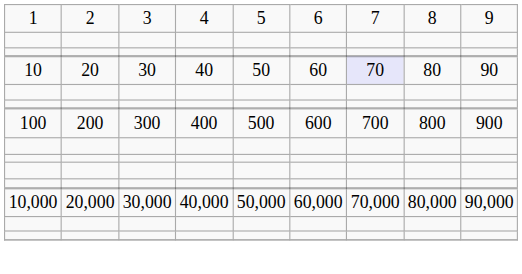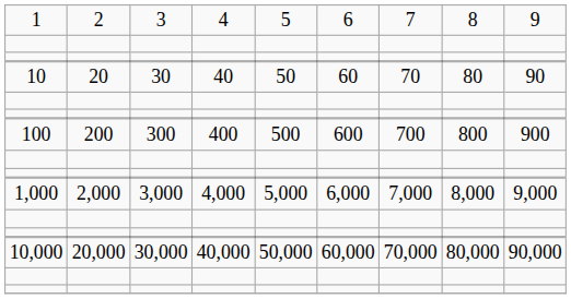 <table class="wikitable" style="text-align:center; ">
 <tr>
 <td>1</td>
 <td>2</td>
 <td>3</td>
 <td>4</td>
 <td>5</td>
 <td>6</td>
 <td>7</td>
 <td>8</td>
 <td>9</td>
 </tr>
 <tr style="font-size: 190%">
 <td></td>
 <td></td>
 <td></td>
 <td></td>
 <td></td>
 <td></td>
 <td></td>
 <td></td>
 <td></td>
 </tr>
 <tr>
 <td></td>
 <td></td>
 <td></td>
 <td></td>
 <td></td>
 <td></td>
 <td></td>
 <td></td>
 <td></td>
 </tr>
 <tr style="border-top: 2px solid rgba(0,0,0, .3);">
 <td>10</td>
 <td>20</td>
 <td>30</td>
 <td>40</td>
 <td>50</td>
 <td>60</td>
-<td style="background: lavender;">70</td>
+<td>70</td>
 <td>80</td>
 <td>90</td>
 </tr>
 <tr style="font-size: 200%">
 <td></td>
 <td></td>
 <td></td>
 <td></td>
 <td></td>
 <td></td>
 <td></td>
 <td></td>
 <td></td>
 </tr>
 <tr>
 <td></td>
 <td></td>
 <td></td>
 <td></td>
 <td></td>
 <td></td>
 <td></td>
 <td></td>
 <td></td>
 </tr>
 <tr style="border-top: 2px solid rgba(0,0,0, .3);">
 <td>100</td>
 <td>200</td>
 <td>300</td>
 <td>400</td>
 <td>500</td>
 <td>600</td>
 <td>700</td>
 <td>800</td>
 <td>900</td>
 </tr>
 <tr style="font-size: 220%">
 <td></td>
 <td></td>
 <td></td>
 <td></td>
 <td></td>
 <td></td>
 <td></td>
 <td></td>
 <td></td>
 </tr>
 <tr>
 <td></td>
 <td></td>
 <td></td>
 <td></td>
 <td></td>
 <td></td>
 <td></td>
 <td></td>
 <td></td>
+</tr>
+<tr style="border-top: 2px solid rgba(0,0,0, .3);">
+<td>1,000</td>
+<td>2,000</td>
+<td>3,000</td>
+<td>4,000</td>
+<td>5,000</td>
+<td>6,000</td>
+<td>7,000</td>
+<td>8,000</td>
+<td>9,000</td>
 </tr>
 <tr style="font-size: 220%">
 <td></td>
 <td></td>
 <td></td>
 <td></td>
 <td></td>
 <td></td>
 <td></td>
 <td></td>
 <td></td>
 </tr>
 <tr>
 <td></td>
 <td></td>
 <td></td>
 <td></td>
 <td></td>
 <td></td>
 <td></td>
 <td></td>
 <td></td>
 </tr>
 <tr style="border-top: 2px solid rgba(0,0,0, .3);">
 <td>10,000</td>
 <td>20,000</td>
 <td>30,000</td>
 <td>40,000</td>
 <td>50,000</td>
 <td>60,000</td>
 <td>70,000</td>
 <td>80,000</td>
 <td>90,000</td>
 </tr>
 <tr style="font-size: 190%">
 <td></td>
 <td></td>
 <td></td>
 <td></td>
 <td></td>
 <td></td>
 <td></td>
 <td></td>
 <td></td>
 </tr>
 <tr>
 <td></td>
 <td></td>
 <td></td>
 <td></td>
 <td></td>
 <td></td>
 <td></td>
 <td></td>
 <td></td>
 </tr>
 <tr>
 </tr>
 </table>
